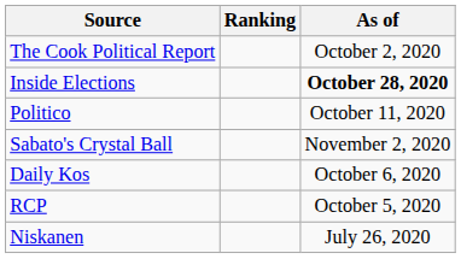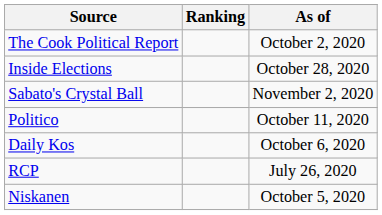 <table class="wikitable" style="text-align:center">
 <tr>
 <th>Source</th>
 <th>Ranking</th>
 <th>As of</th>
 </tr>
 <tr>
 <td align=left><a href='#'>The Cook Political Report</a></td>
 <td></td>
 <td>October 2, 2020</td>
 </tr>
 <tr>
 <td align=left><a href='#'>Inside Elections</a></td>
 <td></td>
-<td><strong>October 28, 2020</strong></td>
+<td>October 28, 2020</td>
+</tr>
+<tr>
+<td align=left><a href='#'>Sabato's Crystal Ball</a></td>
+<td></td>
+<td>November 2, 2020</td>
 </tr>
 <tr>
 <td align="left"><a href='#'>Politico</a></td>
 <td></td>
 <td>October 11, 2020</td>
-</tr>
-<tr>
-<td align=left><a href='#'>Sabato's Crystal Ball</a></td>
-<td></td>
-<td>November 2, 2020</td>
 </tr>
 <tr>
 <td align="left"><a href='#'>Daily Kos</a></td>
 <td></td>
 <td>October 6, 2020</td>
 </tr>
 <tr>
 <td align="left"><a href='#'>RCP</a></td>
 <td></td>
-<td>October 5, 2020</td>
+<td>July 26, 2020</td>
 </tr>
 <tr>
 <td align="left"><a href='#'>Niskanen</a></td>
 <td></td>
-<td>July 26, 2020</td>
+<td>October 5, 2020</td>
 </tr>
 </table>
